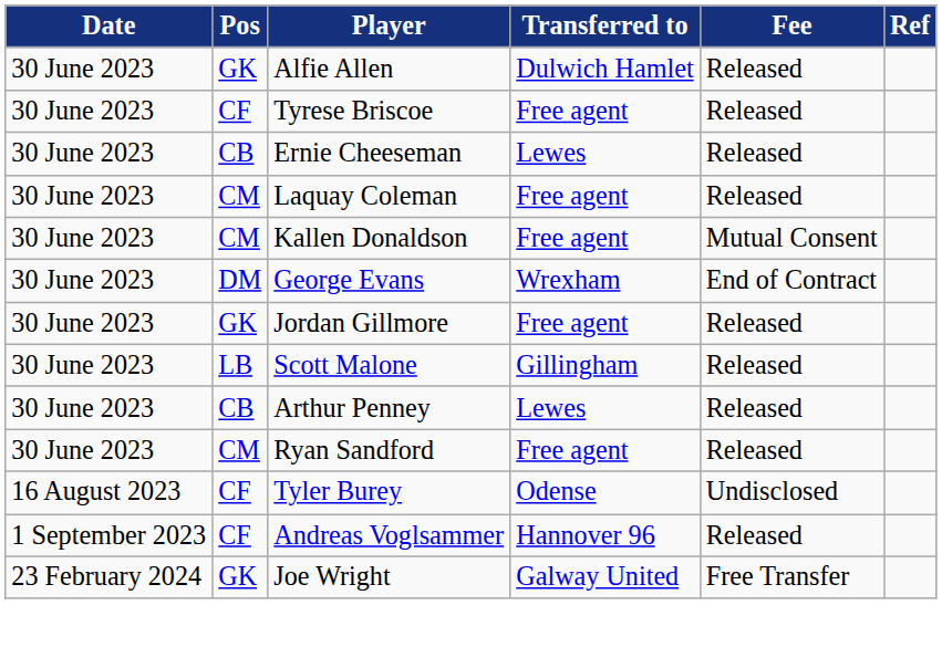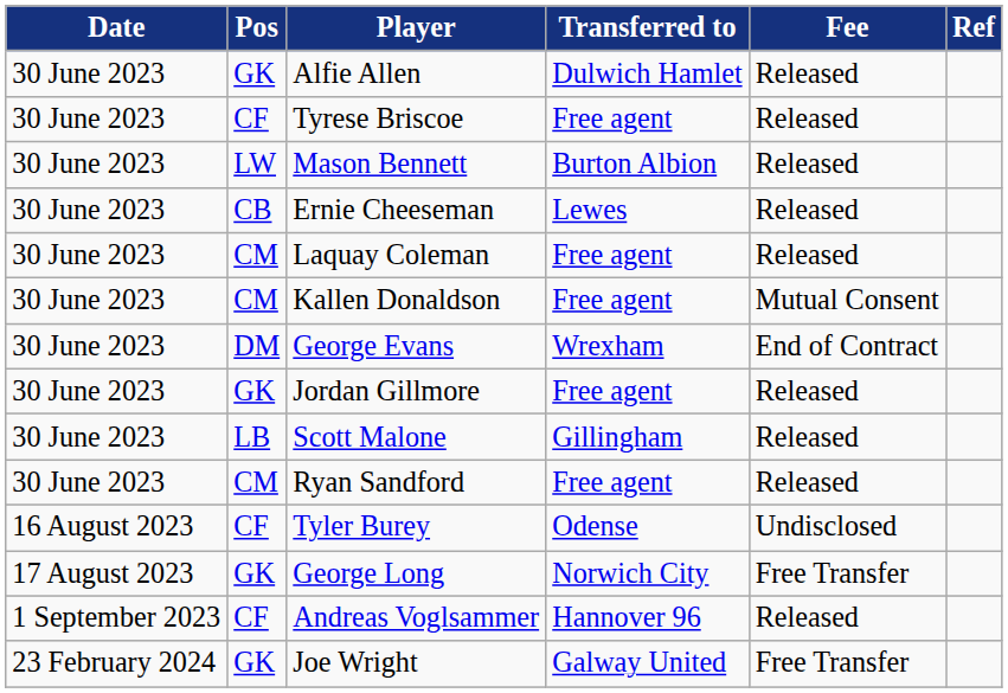 <table class="wikitable plainrowheaders sortable">
 <tr>
 <th style="background:#15317E;color:#fff;">Date</th>
 <th style="background:#15317E;color:#fff;">Pos</th>
 <th style="background:#15317E;color:#fff;">Player</th>
 <th style="background:#15317E;color:#fff;">Transferred to</th>
 <th style="background:#15317E;color:#fff;">Fee</th>
 <th style="background:#15317E;color:#fff;">Ref</th>
 </tr>
 <tr>
 <td>30 June 2023</td>
 <td><a href='#'>GK</a></td>
 <td> Alfie Allen</td>
 <td> <a href='#'>Dulwich Hamlet</a></td>
 <td>Released</td>
 <td></td>
 </tr>
 <tr>
 <td>30 June 2023</td>
 <td><a href='#'>CF</a></td>
 <td> Tyrese Briscoe</td>
 <td> <a href='#'>Free agent</a></td>
+<td>Released</td>
+<td></td>
+</tr>
+<tr>
+<td>30 June 2023</td>
+<td><a href='#'>LW</a></td>
+<td> <a href='#'>Mason Bennett</a></td>
+<td> <a href='#'>Burton Albion</a></td>
 <td>Released</td>
 <td></td>
 </tr>
 <tr>
 <td>30 June 2023</td>
 <td><a href='#'>CB</a></td>
 <td> Ernie Cheeseman</td>
 <td> <a href='#'>Lewes</a></td>
 <td>Released</td>
 <td></td>
 </tr>
 <tr>
 <td>30 June 2023</td>
 <td><a href='#'>CM</a></td>
 <td> Laquay Coleman</td>
 <td> <a href='#'>Free agent</a></td>
 <td>Released</td>
 <td></td>
 </tr>
 <tr>
 <td>30 June 2023</td>
 <td><a href='#'>CM</a></td>
 <td> Kallen Donaldson</td>
 <td> <a href='#'>Free agent</a></td>
 <td>Mutual Consent</td>
 <td></td>
 </tr>
 <tr>
 <td>30 June 2023</td>
 <td><a href='#'>DM</a></td>
 <td> <a href='#'>George Evans</a></td>
 <td> <a href='#'>Wrexham</a></td>
 <td>End of Contract</td>
 <td></td>
 </tr>
 <tr>
 <td>30 June 2023</td>
 <td><a href='#'>GK</a></td>
 <td> Jordan Gillmore</td>
 <td> <a href='#'>Free agent</a></td>
 <td>Released</td>
 <td></td>
 </tr>
 <tr>
 <td>30 June 2023</td>
 <td><a href='#'>LB</a></td>
 <td> <a href='#'>Scott Malone</a></td>
 <td> <a href='#'>Gillingham</a></td>
 <td>Released</td>
 <td></td>
 </tr>
 <tr>
 <td>30 June 2023</td>
-<td><a href='#'>CB</a></td>
-<td> Arthur Penney</td>
-<td> <a href='#'>Lewes</a></td>
-<td>Released</td>
-<td></td>
-</tr>
-<tr>
-<td>30 June 2023</td>
 <td><a href='#'>CM</a></td>
 <td> Ryan Sandford</td>
 <td> <a href='#'>Free agent</a></td>
 <td>Released</td>
 <td></td>
 </tr>
 <tr>
 <td>16 August 2023</td>
 <td><a href='#'>CF</a></td>
 <td> <a href='#'>Tyler Burey</a></td>
 <td> <a href='#'>Odense</a></td>
 <td>Undisclosed</td>
+<td></td>
+</tr>
+<tr>
+<td>17 August 2023</td>
+<td><a href='#'>GK</a></td>
+<td> <a href='#'>George Long</a></td>
+<td> <a href='#'>Norwich City</a></td>
+<td>Free Transfer</td>
 <td></td>
 </tr>
 <tr>
 <td>1 September 2023</td>
 <td><a href='#'>CF</a></td>
 <td> <a href='#'>Andreas Voglsammer</a></td>
 <td> <a href='#'>Hannover 96</a></td>
 <td>Released</td>
 <td></td>
 </tr>
 <tr>
 <td>23 February 2024</td>
 <td><a href='#'>GK</a></td>
 <td> Joe Wright</td>
 <td> <a href='#'>Galway United</a></td>
 <td>Free Transfer</td>
 <td></td>
 </tr>
 </table>
